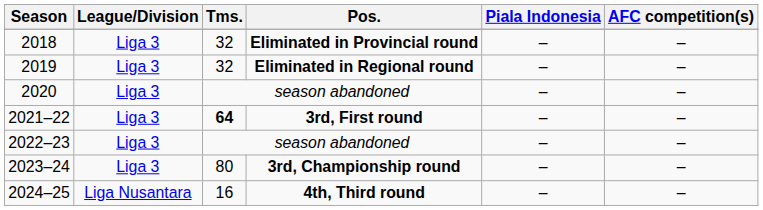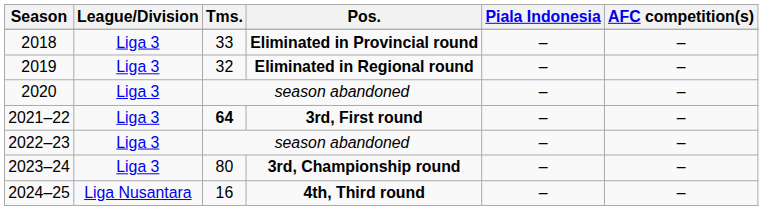 <table class="wikitable" style="text-align:center">
 <tr style="background:#efefef;">
 <th>Season</th>
 <th>League/Division</th>
 <th>Tms.</th>
 <th>Pos.</th>
 <th><a href='#'>Piala Indonesia</a></th>
 <th colspan=2><a href='#'>AFC</a> competition(s)</th>
 </tr>
 <tr>
 </tr>
 <tr>
 <td>2018</td>
 <td><a href='#'>Liga 3</a></td>
-<td>32</td>
+<td>33</td>
 <td><strong>Eliminated in Provincial round</strong></td>
 <td>–</td>
 <td>–</td>
 </tr>
 <tr>
 <td>2019</td>
 <td><a href='#'>Liga 3</a></td>
 <td>32</td>
 <td><strong>Eliminated in Regional round</strong></td>
 <td>–</td>
 <td>–</td>
 </tr>
 <tr>
 <td>2020</td>
 <td><a href='#'>Liga 3</a></td>
 <td colspan="2"><em>season abandoned</em></td>
 <td>–</td>
 <td>–</td>
 </tr>
 <tr>
 <td>2021–22</td>
 <td><a href='#'>Liga 3</a></td>
 <td><strong>64</strong></td>
 <td><strong>3rd, First round</strong></td>
 <td>–</td>
 <td>–</td>
 </tr>
 <tr>
 <td>2022–23</td>
 <td><a href='#'>Liga 3</a></td>
 <td colspan="2"><em>season abandoned</em></td>
 <td>–</td>
 <td>–</td>
 </tr>
 <tr>
 <td>2023–24</td>
 <td><a href='#'>Liga 3</a></td>
 <td>80</td>
 <td><strong>3rd, Championship round</strong></td>
 <td>–</td>
 <td>–</td>
 </tr>
 <tr>
 <td>2024–25</td>
 <td><a href='#'>Liga Nusantara</a></td>
 <td>16</td>
 <td><strong>4th, Third round</strong></td>
 <td>–</td>
 <td>–</td>
 </tr>
 </table>
